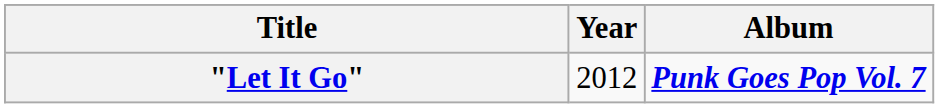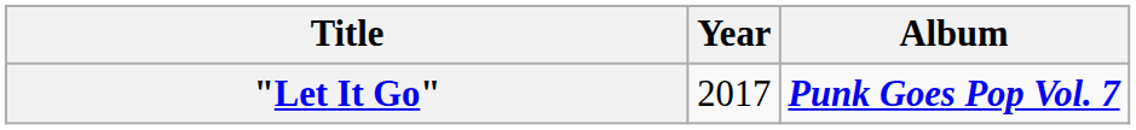 <table class="wikitable plainrowheaders" style="text-align:center;">
 <tr>
 <th scope="col" style="width:18em;">Title</th>
 <th scope="col">Year</th>
 <th scope="col">Album</th>
 </tr>
 <tr>
 <th scope="row">"<a href='#'>Let It Go</a>" </th>
-<td>2012</td>
+<td>2017</td>
 <td><strong><em><a href='#'>Punk Goes Pop Vol. 7</a></em></strong></td>
 </tr>
 </table>
